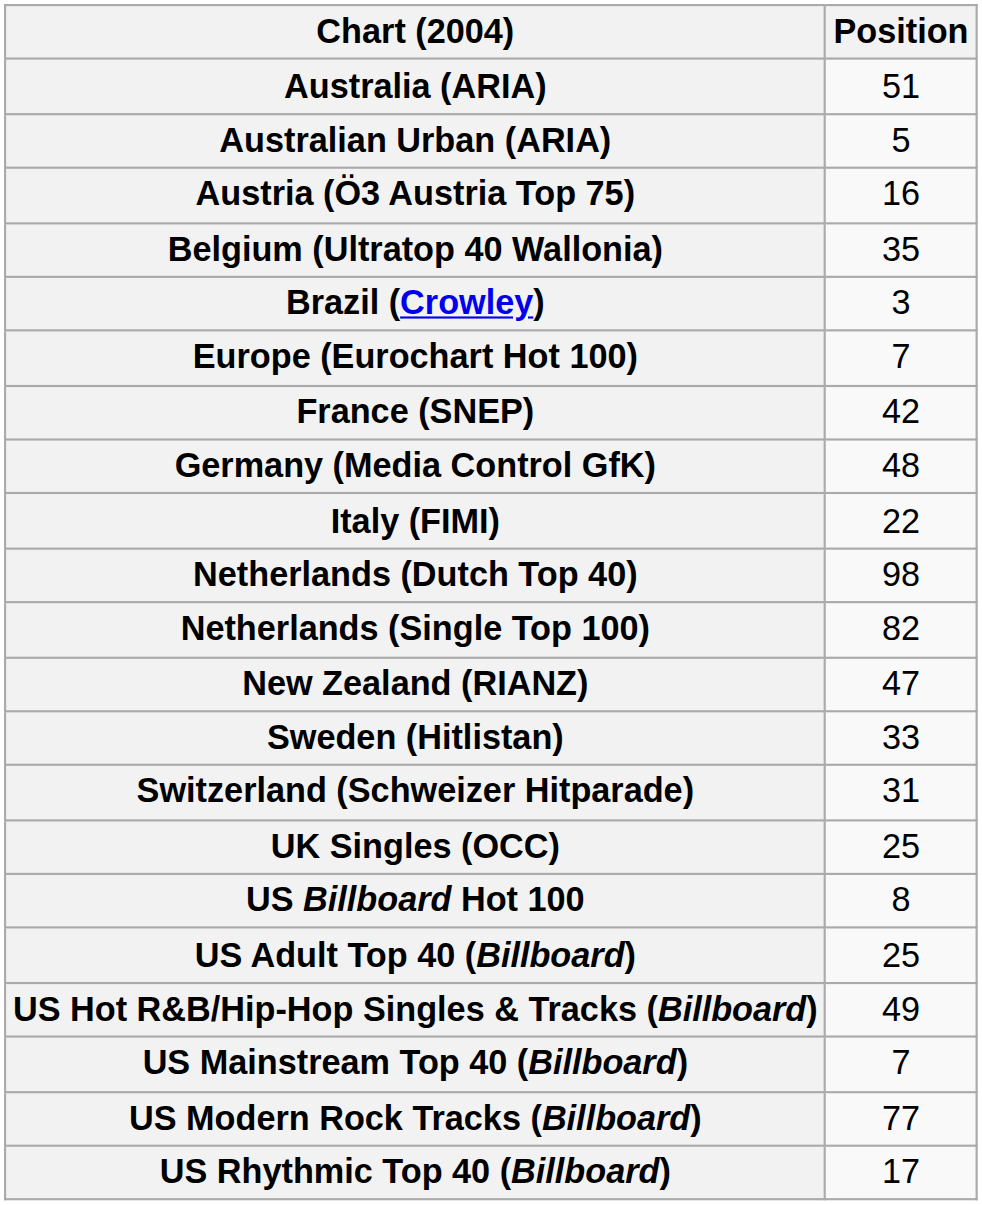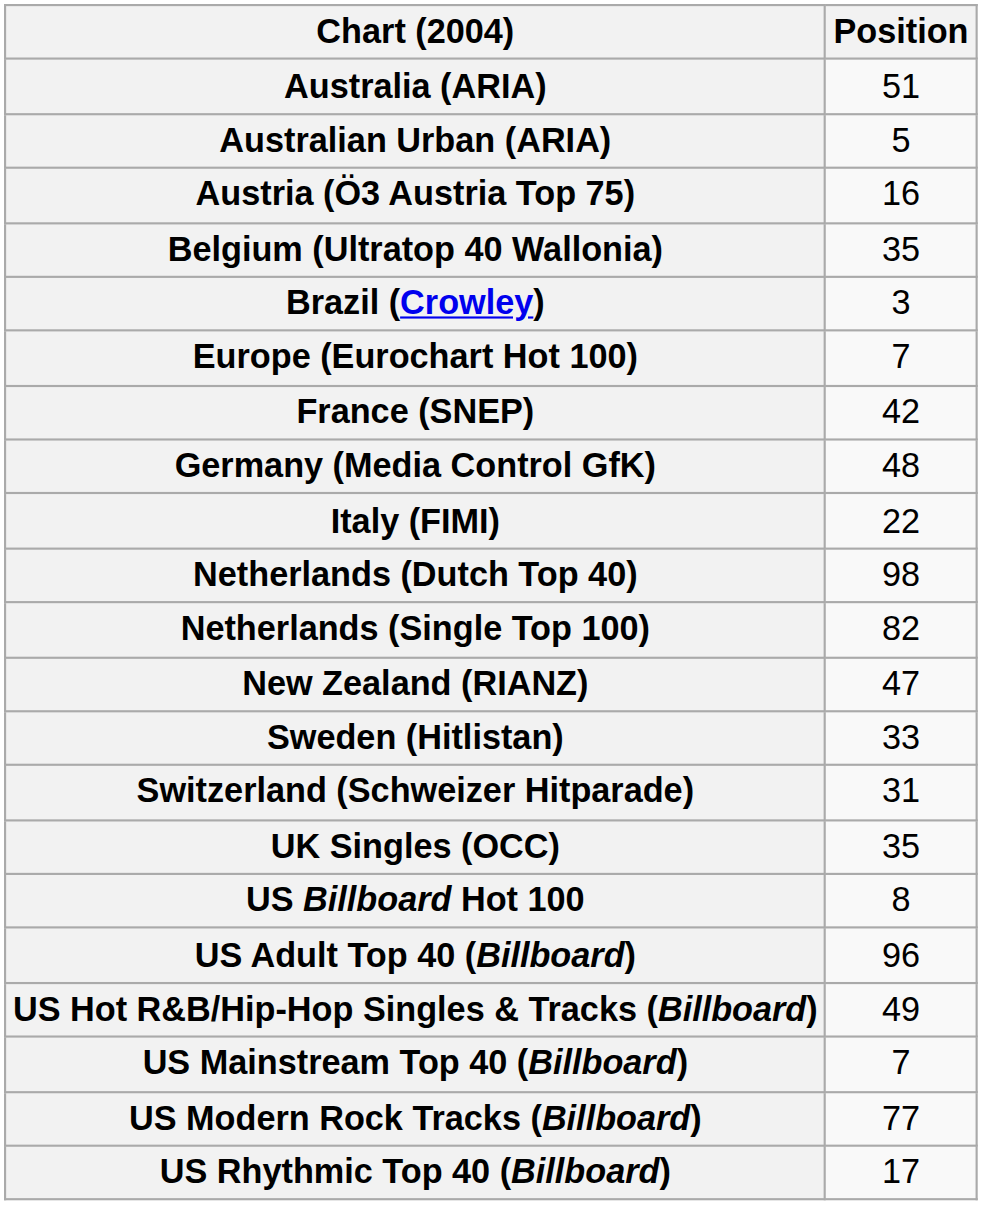 <table class="wikitable sortable plainrowheaders" style="text-align:center">
 <tr>
 <th scope="col">Chart (2004)</th>
 <th scope="col">Position</th>
 </tr>
 <tr>
 <th scope="row">Australia (ARIA)</th>
 <td>51</td>
 </tr>
 <tr>
 <th scope="row">Australian Urban (ARIA)</th>
 <td>5</td>
 </tr>
 <tr>
 <th scope="row">Austria (Ö3 Austria Top 75)</th>
 <td>16</td>
 </tr>
 <tr>
 <th scope="row">Belgium (Ultratop 40 Wallonia)</th>
 <td>35</td>
 </tr>
 <tr>
 <th scope="row">Brazil (<a href='#'>Crowley</a>)</th>
 <td>3</td>
 </tr>
 <tr>
 <th scope="row">Europe (Eurochart Hot 100)</th>
 <td>7</td>
 </tr>
 <tr>
 <th scope="row">France (SNEP)</th>
 <td>42</td>
 </tr>
 <tr>
 <th scope="row">Germany (Media Control GfK)</th>
 <td>48</td>
 </tr>
 <tr>
 <th scope="row">Italy (FIMI)</th>
 <td>22</td>
 </tr>
 <tr>
 <th scope="row">Netherlands (Dutch Top 40)</th>
 <td>98</td>
 </tr>
 <tr>
 <th scope="row">Netherlands (Single Top 100)</th>
 <td>82</td>
 </tr>
 <tr>
 <th scope="row">New Zealand (RIANZ)</th>
 <td>47</td>
 </tr>
 <tr>
 <th scope="row">Sweden (Hitlistan)</th>
 <td>33</td>
 </tr>
 <tr>
 <th scope="row">Switzerland (Schweizer Hitparade)</th>
 <td>31</td>
 </tr>
 <tr>
 <th scope="row">UK Singles (OCC)</th>
-<td>25</td>
+<td>35</td>
 </tr>
 <tr>
 <th scope="row">US <em>Billboard</em> Hot 100</th>
 <td>8</td>
 </tr>
 <tr>
 <th scope="row">US Adult Top 40 (<em>Billboard</em>)</th>
-<td>25</td>
+<td>96</td>
 </tr>
 <tr>
 <th scope="row">US Hot R&B/Hip-Hop Singles & Tracks (<em>Billboard</em>)</th>
 <td>49</td>
 </tr>
 <tr>
 <th scope="row">US Mainstream Top 40 (<em>Billboard</em>)</th>
 <td>7</td>
 </tr>
 <tr>
 <th scope="row">US Modern Rock Tracks (<em>Billboard</em>)</th>
 <td>77</td>
 </tr>
 <tr>
 <th scope="row">US Rhythmic Top 40 (<em>Billboard</em>)</th>
 <td>17</td>
 </tr>
 </table>
